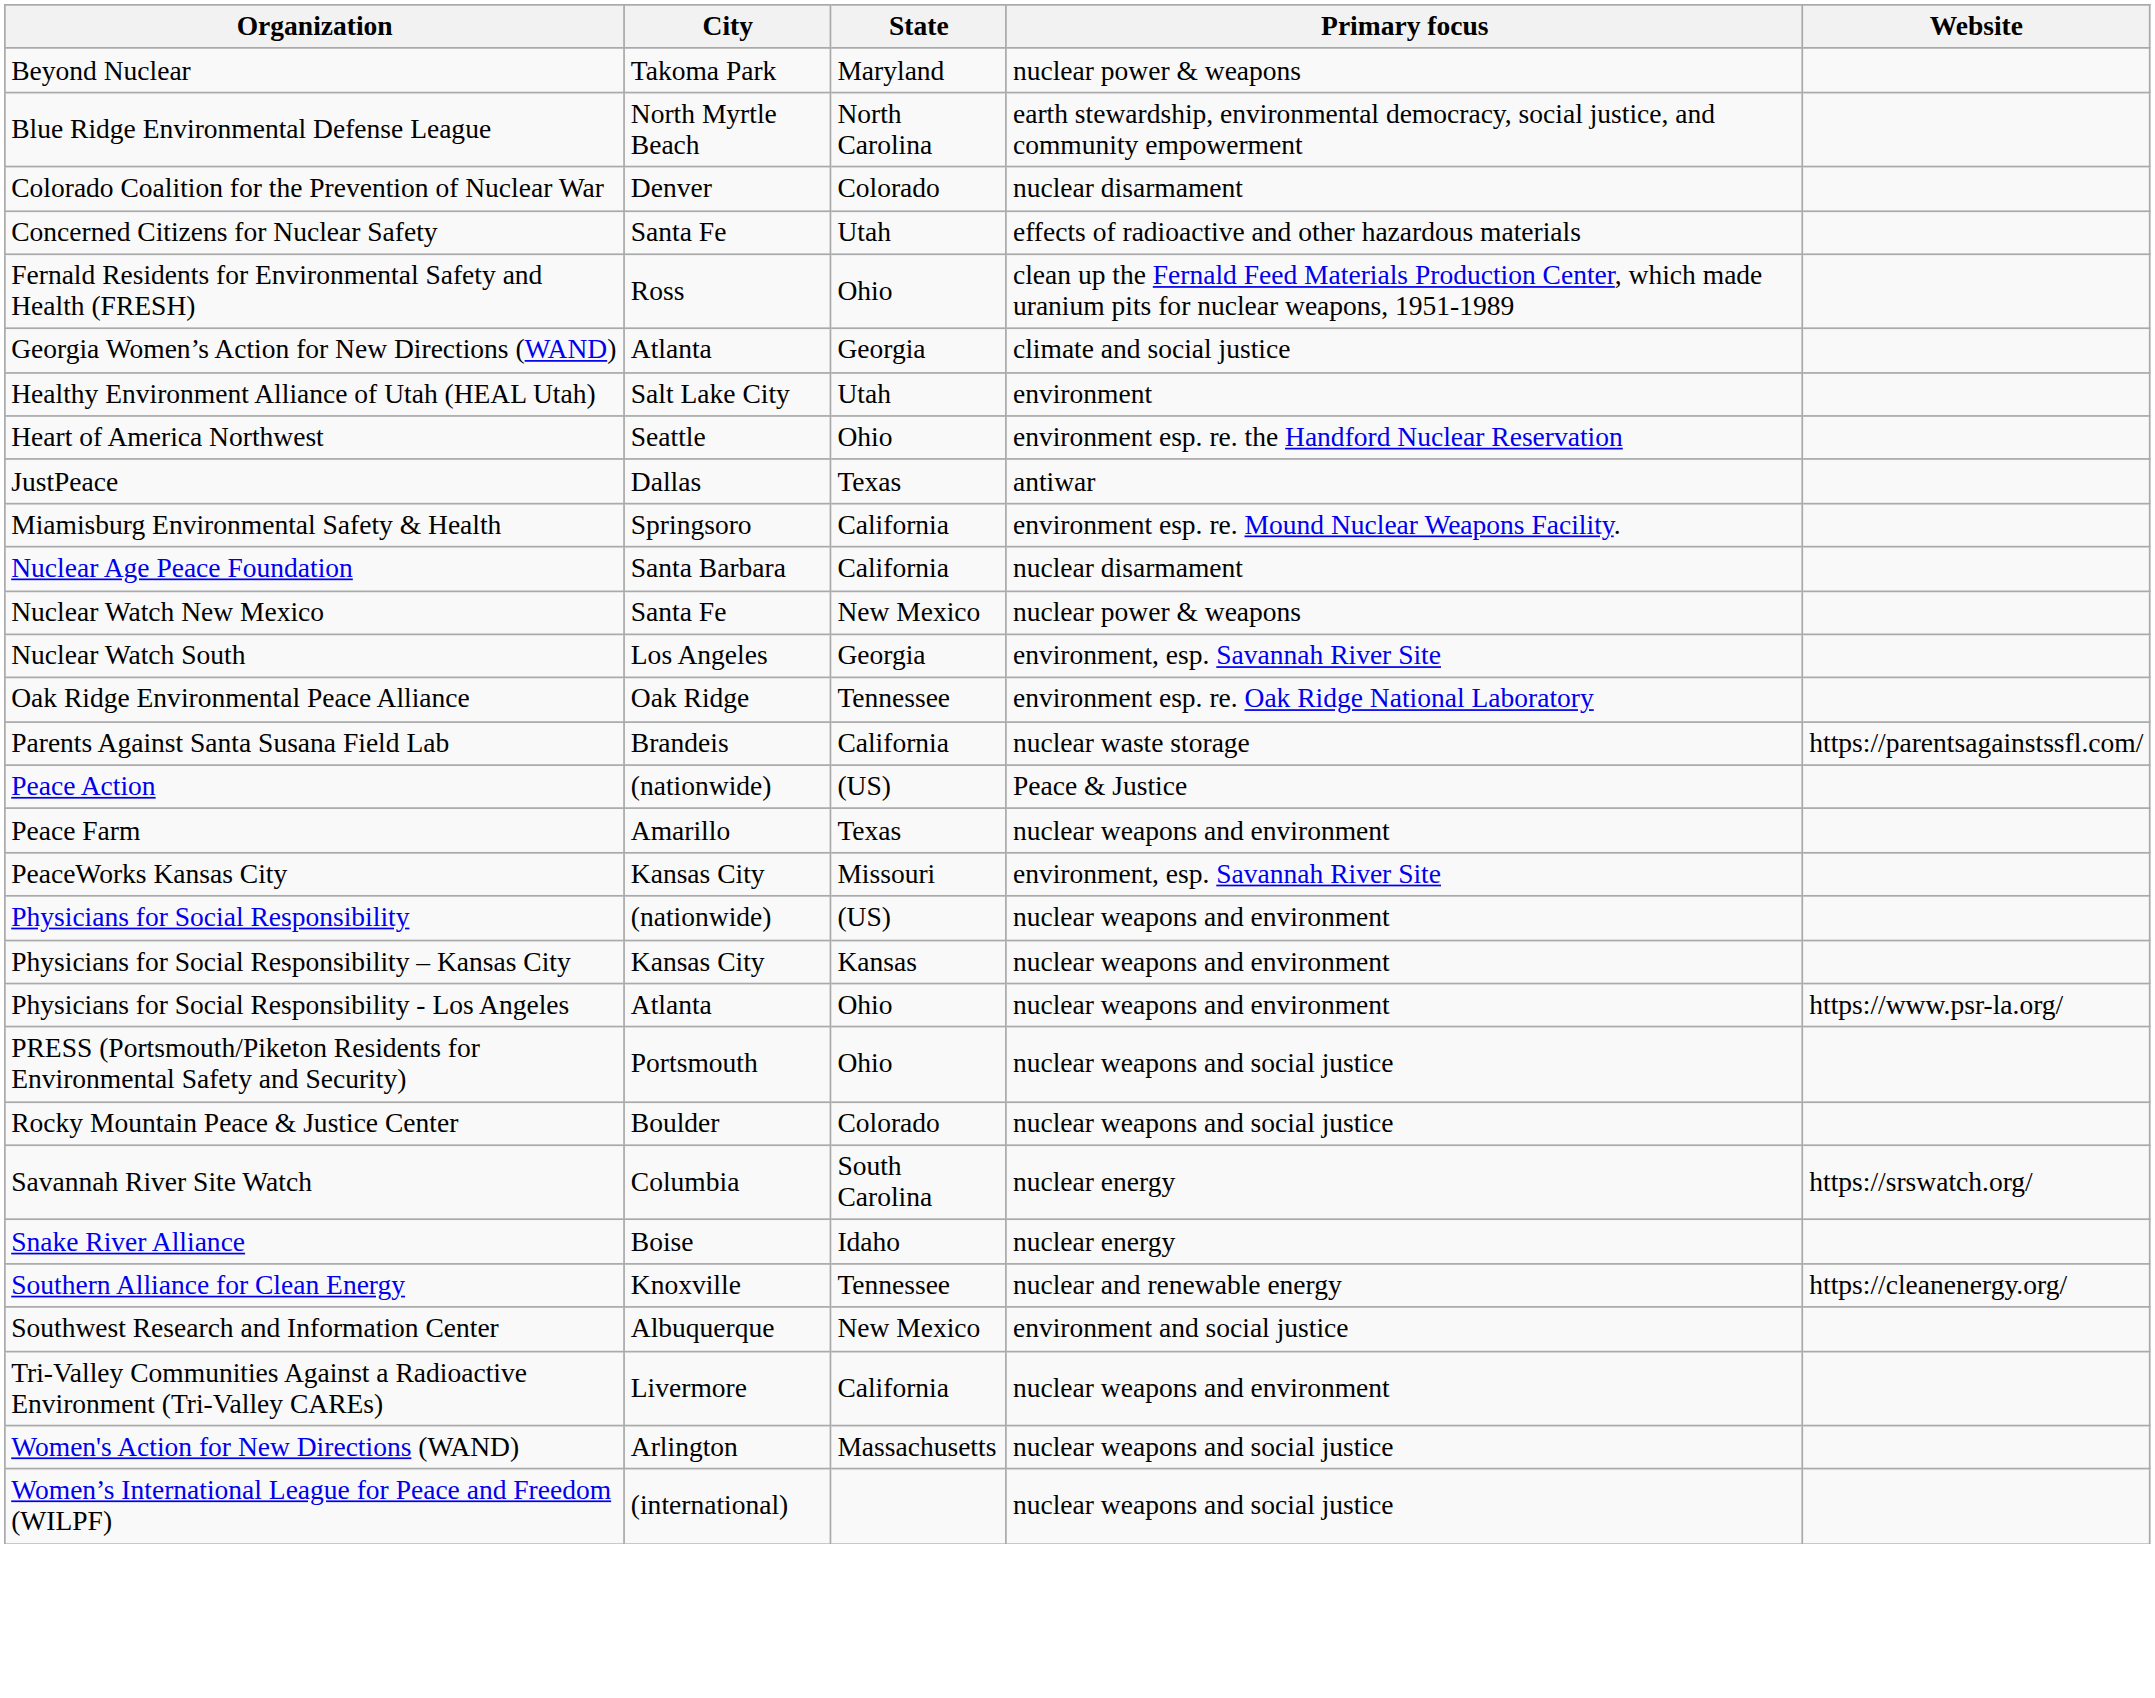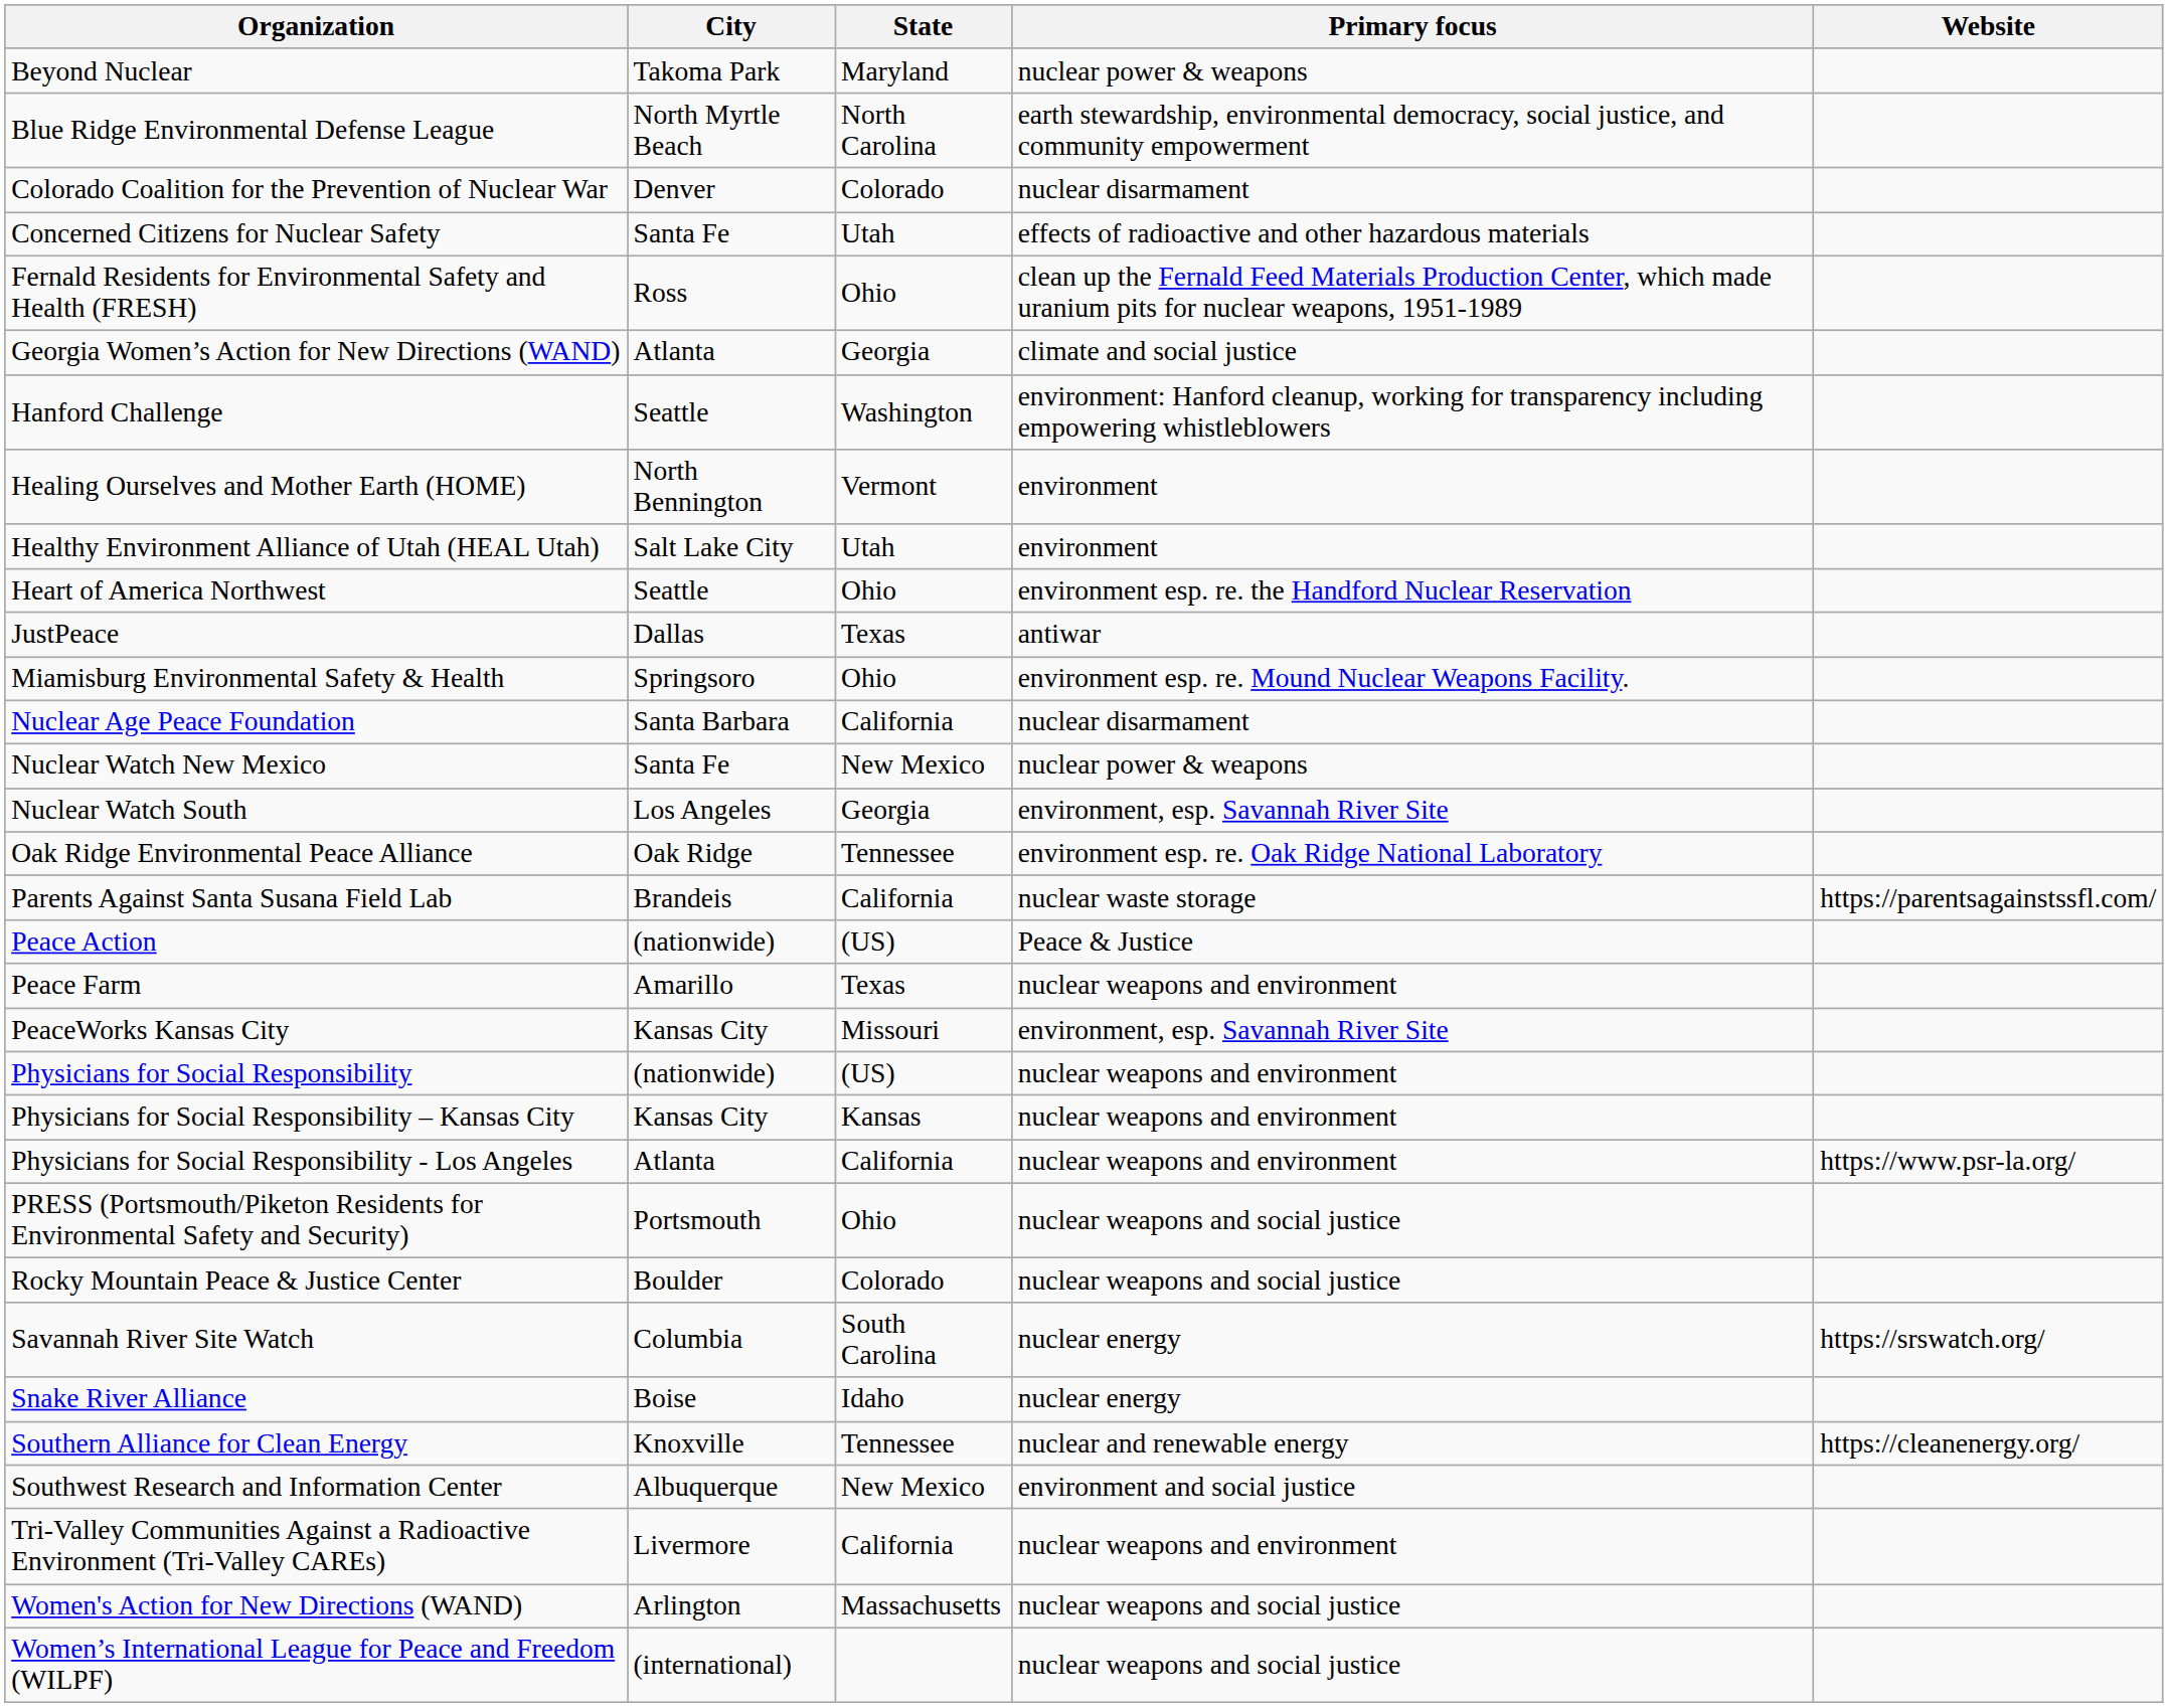 <table class="wikitable sortable">
 <tr>
 <th scope="col">Organization</th>
 <th scope="col">City</th>
 <th scope="col">State</th>
 <th scope="col">Primary focus</th>
 <th scope="col">Website</th>
 </tr>
 <tr>
 <td>Beyond Nuclear</td>
 <td>Takoma Park</td>
 <td>Maryland</td>
 <td>nuclear power & weapons</td>
 <td></td>
 </tr>
 <tr>
 <td>Blue Ridge Environmental Defense League</td>
 <td>North Myrtle Beach</td>
 <td>North Carolina</td>
 <td>earth stewardship, environmental democracy, social justice, and community empowerment</td>
 <td></td>
 </tr>
 <tr>
 <td>Colorado Coalition for the Prevention of Nuclear War</td>
 <td>Denver</td>
 <td>Colorado</td>
 <td>nuclear disarmament</td>
 <td></td>
 </tr>
 <tr>
 <td>Concerned Citizens for Nuclear Safety</td>
 <td>Santa Fe</td>
 <td>Utah</td>
 <td>effects of radioactive and other hazardous materials</td>
 <td></td>
 </tr>
 <tr>
 <td>Fernald Residents for Environmental Safety and Health (FRESH)</td>
 <td>Ross</td>
 <td>Ohio</td>
 <td>clean up the <a href='#'>Fernald Feed Materials Production Center</a>, which made uranium pits for nuclear weapons, 1951-1989</td>
 <td></td>
 </tr>
 <tr>
 <td>Georgia Women’s Action for New Directions (<a href='#'>WAND</a>)</td>
 <td>Atlanta</td>
 <td>Georgia</td>
 <td>climate and social justice</td>
 <td></td>
 </tr>
 <tr>
+<td>Hanford Challenge</td>
+<td>Seattle</td>
+<td>Washington</td>
+<td>environment: Hanford cleanup, working for transparency including empowering whistleblowers</td>
+<td></td>
+</tr>
+<tr>
+<td>Healing Ourselves and Mother Earth (HOME)</td>
+<td>North Bennington</td>
+<td>Vermont</td>
+<td>environment</td>
+<td></td>
+</tr>
+<tr>
 <td>Healthy Environment Alliance of Utah (HEAL Utah)</td>
 <td>Salt Lake City</td>
 <td>Utah</td>
 <td>environment</td>
 <td></td>
 </tr>
 <tr>
 <td>Heart of America Northwest</td>
 <td>Seattle</td>
 <td>Ohio</td>
 <td>environment esp. re. the <a href='#'>Handford Nuclear Reservation</a></td>
 <td></td>
 </tr>
 <tr>
 <td>JustPeace</td>
 <td>Dallas</td>
 <td>Texas</td>
 <td>antiwar</td>
 <td></td>
 </tr>
 <tr>
 <td>Miamisburg Environmental Safety & Health</td>
 <td>Springsoro</td>
-<td>California</td>
+<td>Ohio</td>
 <td>environment esp. re. <a href='#'>Mound Nuclear Weapons Facility</a>.</td>
 <td></td>
 </tr>
 <tr>
 <td><a href='#'>Nuclear Age Peace Foundation</a></td>
 <td>Santa Barbara</td>
 <td>California</td>
 <td>nuclear disarmament</td>
 <td></td>
 </tr>
 <tr>
 <td>Nuclear Watch New Mexico</td>
 <td>Santa Fe</td>
 <td>New Mexico</td>
 <td>nuclear power & weapons</td>
 <td></td>
 </tr>
 <tr>
 <td>Nuclear Watch South</td>
 <td>Los Angeles</td>
 <td>Georgia</td>
 <td>environment, esp. <a href='#'>Savannah River Site</a></td>
 <td></td>
 </tr>
 <tr>
 <td>Oak Ridge Environmental Peace Alliance</td>
 <td>Oak Ridge</td>
 <td>Tennessee</td>
 <td>environment esp. re. <a href='#'>Oak Ridge National Laboratory</a></td>
 <td></td>
 </tr>
 <tr>
 <td>Parents Against Santa Susana Field Lab</td>
 <td>Brandeis</td>
 <td>California</td>
 <td>nuclear waste storage</td>
 <td>https://parentsagainstssfl.com/</td>
 </tr>
 <tr>
 <td><a href='#'>Peace Action</a></td>
 <td>(nationwide)</td>
 <td>(US)</td>
 <td>Peace & Justice</td>
 <td></td>
 </tr>
 <tr>
 <td>Peace Farm</td>
 <td>Amarillo</td>
 <td>Texas</td>
 <td>nuclear weapons and environment</td>
 <td></td>
 </tr>
 <tr>
 <td>PeaceWorks Kansas City</td>
 <td>Kansas City</td>
 <td>Missouri</td>
 <td>environment, esp. <a href='#'>Savannah River Site</a></td>
 <td></td>
 </tr>
 <tr>
 <td><a href='#'>Physicians for Social Responsibility</a></td>
 <td>(nationwide)</td>
 <td>(US)</td>
 <td>nuclear weapons and environment</td>
 <td></td>
 </tr>
 <tr>
 <td>Physicians for Social Responsibility – Kansas City</td>
 <td>Kansas City</td>
 <td>Kansas</td>
 <td>nuclear weapons and environment</td>
 <td></td>
 </tr>
 <tr>
 <td>Physicians for Social Responsibility - Los Angeles</td>
 <td>Atlanta</td>
-<td>Ohio</td>
+<td>California</td>
 <td>nuclear weapons and environment</td>
 <td>https://www.psr-la.org/</td>
 </tr>
 <tr>
 <td>PRESS (Portsmouth/Piketon Residents for Environmental Safety and Security)</td>
 <td>Portsmouth</td>
 <td>Ohio</td>
 <td>nuclear weapons and social justice</td>
 <td></td>
 </tr>
 <tr>
 <td>Rocky Mountain Peace & Justice Center</td>
 <td>Boulder</td>
 <td>Colorado</td>
 <td>nuclear weapons and social justice</td>
 <td></td>
 </tr>
 <tr>
 <td>Savannah River Site Watch</td>
 <td>Columbia</td>
 <td>South Carolina</td>
 <td>nuclear energy</td>
 <td>https://srswatch.org/</td>
 </tr>
 <tr>
 <td><a href='#'>Snake River Alliance</a></td>
 <td>Boise</td>
 <td>Idaho</td>
 <td>nuclear energy</td>
 <td></td>
 </tr>
 <tr>
 <td><a href='#'>Southern Alliance for Clean Energy</a></td>
 <td>Knoxville</td>
 <td>Tennessee</td>
 <td>nuclear and renewable energy</td>
 <td>https://cleanenergy.org/</td>
 </tr>
 <tr>
 <td>Southwest Research and Information Center</td>
 <td>Albuquerque</td>
 <td>New Mexico</td>
 <td>environment and social justice</td>
 <td></td>
 </tr>
 <tr>
 <td>Tri-Valley Communities Against a Radioactive Environment (Tri-Valley CAREs)</td>
 <td>Livermore</td>
 <td>California</td>
 <td>nuclear weapons and  environment</td>
 <td></td>
 </tr>
 <tr>
 <td><a href='#'>Women's Action for New Directions</a> (WAND)</td>
 <td>Arlington</td>
 <td>Massachusetts</td>
 <td>nuclear weapons and  social justice</td>
 <td></td>
 </tr>
 <tr>
 <td><a href='#'>Women’s International League for Peace and Freedom</a> (WILPF)</td>
 <td>(international)</td>
 <td></td>
 <td>nuclear weapons and  social justice</td>
 <td></td>
 </tr>
 </table>
